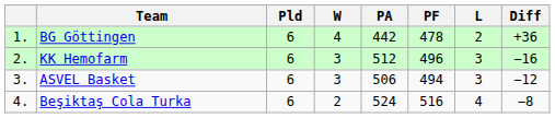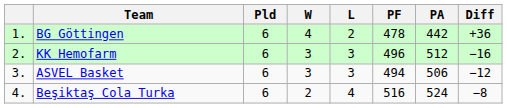 <table class="wikitable" style="text-align:center">
 <tr>
 <th width=25></th>
 <th width=220>Team</th>
 <th width=40>Pld</th>
 <th width=40>W</th>
+<th width=40>L</th>
+<th width=40>PF</th>
 <th width=40>PA</th>
-<th width=40>PF</th>
-<th width=40>L</th>
 <th width=40>Diff</th>
 </tr>
 <tr style="background:#ccffcc;">
 <td>1.</td>
 <td align=left> <a href='#'>BG Göttingen</a></td>
 <td>6</td>
 <td>4</td>
+<td>2</td>
+<td>478</td>
 <td>442</td>
-<td>478</td>
-<td>2</td>
 <td>+36</td>
 </tr>
 <tr style="background:#ccffcc;">
 <td>2.</td>
 <td align=left> <a href='#'>KK Hemofarm</a></td>
 <td>6</td>
 <td>3</td>
+<td>3</td>
+<td>496</td>
 <td>512</td>
-<td>496</td>
-<td>3</td>
 <td>−16</td>
 </tr>
 <tr style="background:;">
 <td>3.</td>
 <td align=left> <a href='#'>ASVEL Basket</a></td>
 <td>6</td>
 <td>3</td>
+<td>3</td>
+<td>494</td>
 <td>506</td>
-<td>494</td>
-<td>3</td>
 <td>−12</td>
 </tr>
 <tr style="background:;">
 <td>4.</td>
 <td align=left> <a href='#'>Beşiktaş Cola Turka</a></td>
 <td>6</td>
 <td>2</td>
+<td>4</td>
+<td>516</td>
 <td>524</td>
-<td>516</td>
-<td>4</td>
 <td>−8</td>
 </tr>
 </table>
